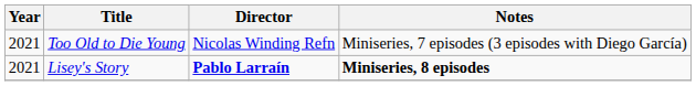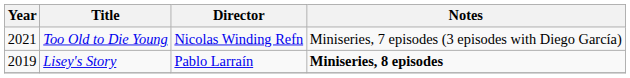 <table class="wikitable">
 <tr>
 <th>Year</th>
 <th>Title</th>
 <th>Director</th>
 <th>Notes</th>
 </tr>
 <tr>
 <td>2021</td>
 <td><em><a href='#'>Too Old to Die Young</a></em></td>
 <td><a href='#'>Nicolas Winding Refn</a></td>
 <td>Miniseries, 7 episodes (3 episodes with Diego García)</td>
 </tr>
 <tr>
-<td>2021</td>
+<td>2019</td>
 <td><em><a href='#'>Lisey's Story</a></em></td>
-<td><strong><a href='#'>Pablo Larraín</a></strong></td>
+<td><a href='#'>Pablo Larraín</a></td>
 <td><strong>Miniseries, 8 episodes</strong></td>
 </tr>
 <tr>
 </tr>
 </table>
